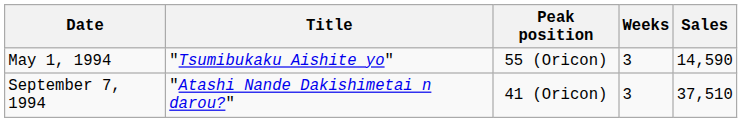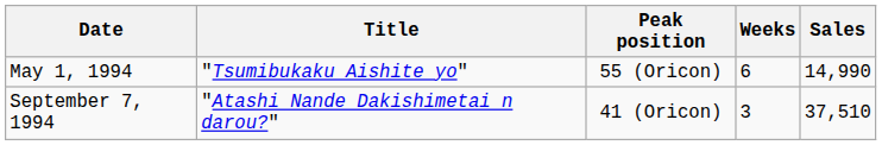 <table class="wikitable">
 <tr>
 <th>Date</th>
 <th>Title</th>
 <th>Peak position</th>
 <th>Weeks</th>
 <th>Sales</th>
 </tr>
 <tr>
 <td>May 1, 1994</td>
 <td>"<em><a href='#'>Tsumibukaku Aishite yo</a></em>"</td>
 <td align="center">55 (Oricon)</td>
-<td>3</td>
-<td>14,590</td>
+<td>6</td>
+<td>14,990</td>
 </tr>
 <tr>
 <td>September 7, 1994</td>
 <td>"<em><a href='#'>Atashi Nande Dakishimetai n darou?</a></em>"</td>
 <td align="center">41 (Oricon)</td>
 <td>3</td>
 <td>37,510</td>
 </tr>
 </table>
